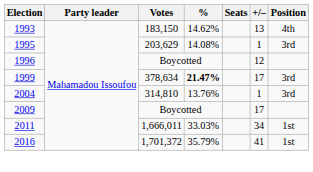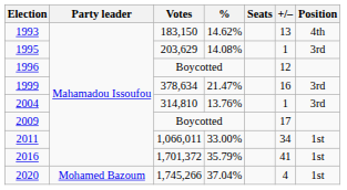 <table class=wikitable style=text-align:center>
 <tr>
 <th>Election</th>
 <th>Party leader</th>
 <th><strong>Votes</strong></th>
 <th><strong>%</strong></th>
 <th><strong>Seats</strong></th>
 <th>+/–</th>
 <th><strong>Position</strong></th>
 </tr>
 <tr>
 <td><a href='#'>1993</a></td>
 <td rowspan="8"><a href='#'>Mahamadou Issoufou</a></td>
 <td>183,150</td>
 <td>14.62%</td>
 <td><br></td>
 <td> 13</td>
 <td> 4th</td>
 </tr>
 <tr>
 <td><a href='#'>1995</a></td>
 <td>203,629</td>
 <td>14.08%</td>
 <td><br></td>
 <td> 1</td>
 <td> 3rd</td>
 </tr>
 <tr>
 <td><a href='#'>1996</a></td>
 <td colspan="2">Boycotted</td>
 <td></td>
 <td> 12</td>
 <td></td>
 </tr>
 <tr>
 <td><a href='#'>1999</a></td>
 <td>378,634</td>
-<td><strong>21.47%</strong></td>
+<td>21.47%</td>
 <td><br></td>
-<td> 17</td>
+<td> 16</td>
 <td> 3rd</td>
 </tr>
 <tr>
 <td><a href='#'>2004</a></td>
 <td>314,810</td>
 <td>13.76%</td>
 <td><br></td>
 <td> 1</td>
 <td> 3rd</td>
 </tr>
 <tr>
 <td><a href='#'>2009</a></td>
 <td colspan="2">Boycotted</td>
 <td></td>
 <td> 17</td>
 <td></td>
 </tr>
 <tr>
 <td><a href='#'>2011</a></td>
-<td>1,666,011</td>
-<td>33.03%</td>
+<td>1,066,011</td>
+<td>33.00%</td>
 <td><br></td>
 <td> 34</td>
 <td> 1st</td>
 </tr>
 <tr>
 <td><a href='#'>2016</a></td>
 <td>1,701,372</td>
 <td>35.79%</td>
 <td><br></td>
 <td> 41</td>
 <td> 1st</td>
 </tr>
+<tr>
+<td><a href='#'>2020</a></td>
+<td><a href='#'>Mohamed Bazoum</a></td>
+<td>1,745,266</td>
+<td>37.04%</td>
+<td></td>
+<td> 4</td>
+<td> 1st</td>
+</tr>
 </table>
